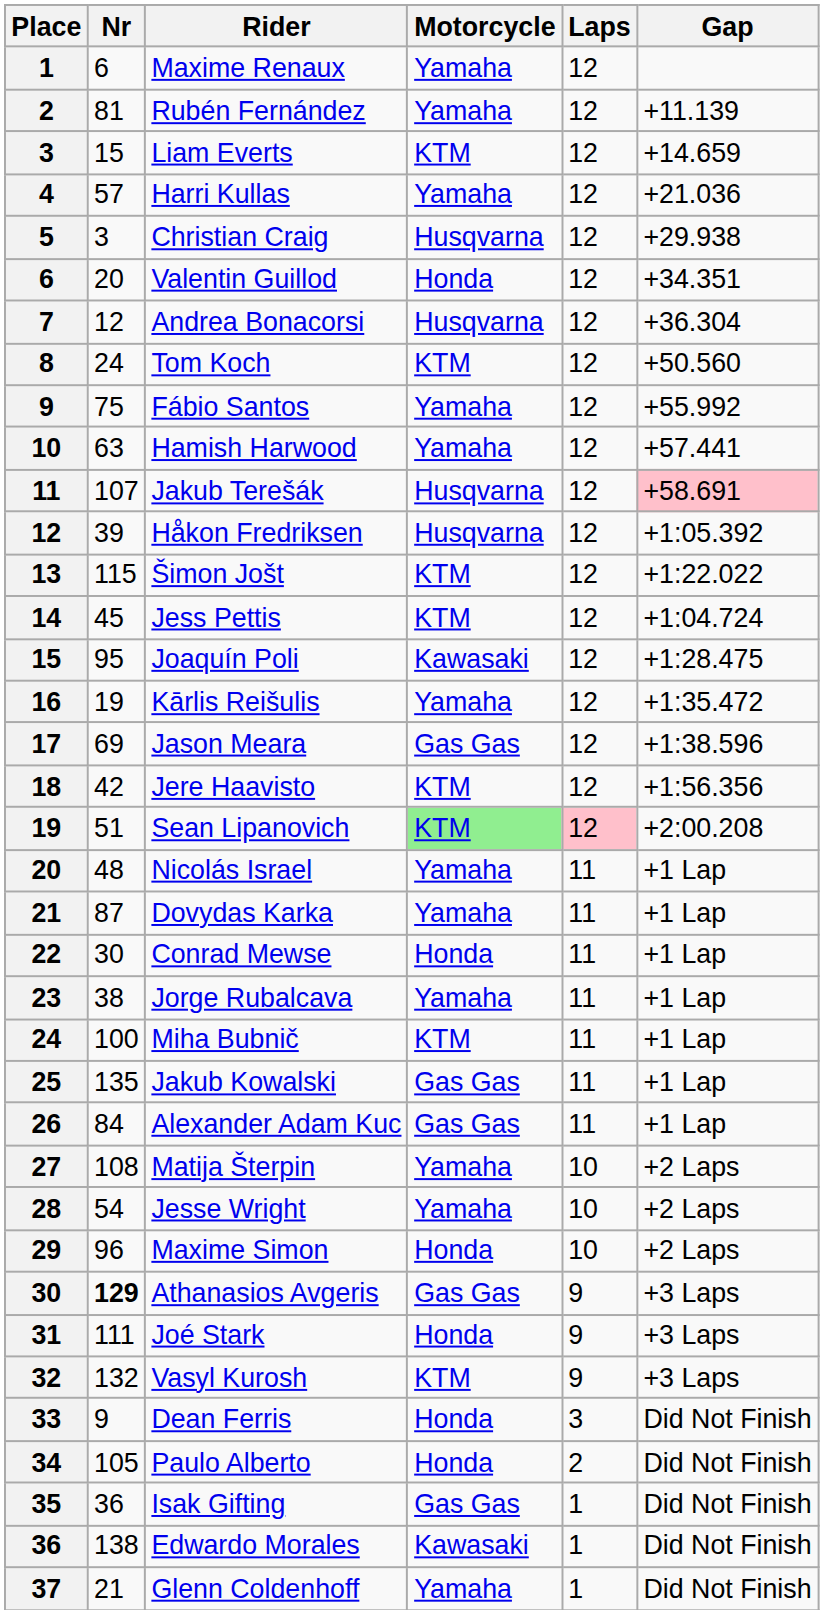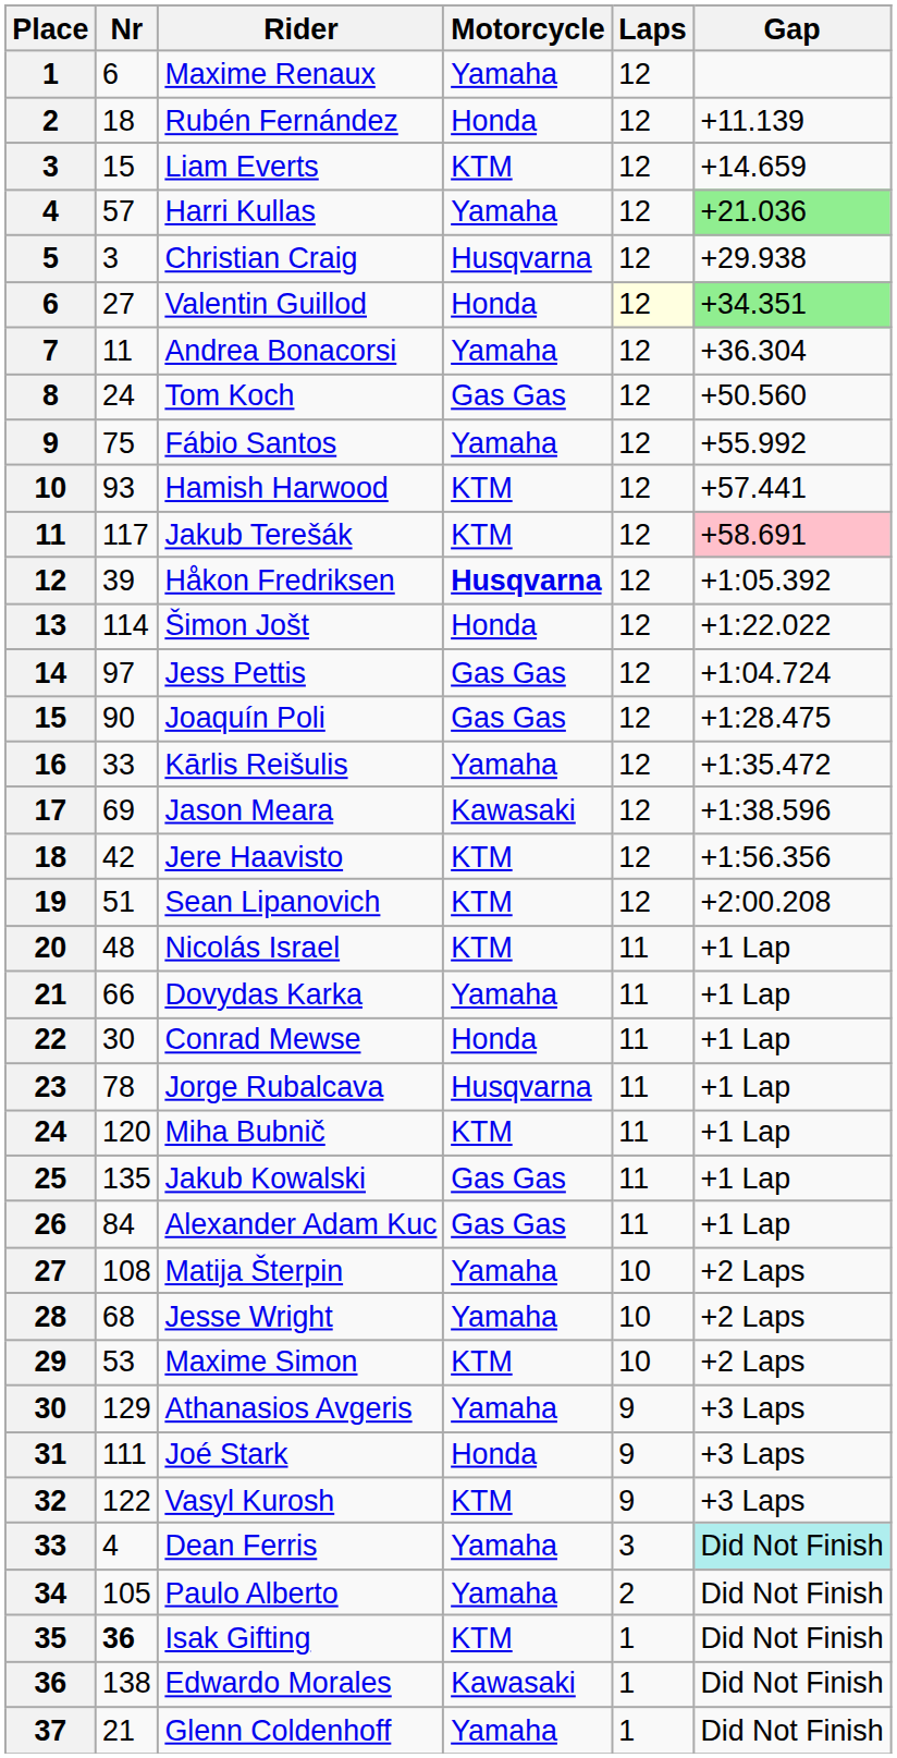 <table class="wikitable" style="font-size: 85%">
 <tr>
 <th>Place</th>
 <th>Nr</th>
 <th>Rider</th>
 <th>Motorcycle</th>
 <th>Laps</th>
 <th>Gap</th>
 </tr>
 <tr>
 <th>1</th>
 <td>6</td>
 <td> <a href='#'>Maxime Renaux</a></td>
 <td><a href='#'>Yamaha</a></td>
 <td>12</td>
 <td></td>
 </tr>
 <tr>
 <th>2</th>
-<td>81</td>
+<td>18</td>
 <td> <a href='#'>Rubén Fernández</a></td>
-<td><a href='#'>Yamaha</a></td>
+<td><a href='#'>Honda</a></td>
 <td>12</td>
 <td>+11.139</td>
 </tr>
 <tr>
 <th>3</th>
 <td>15</td>
 <td> <a href='#'>Liam Everts</a></td>
 <td><a href='#'>KTM</a></td>
 <td>12</td>
 <td>+14.659</td>
 </tr>
 <tr>
 <th>4</th>
 <td>57</td>
 <td> <a href='#'>Harri Kullas</a></td>
 <td><a href='#'>Yamaha</a></td>
 <td>12</td>
-<td>+21.036</td>
+<td style="background: lightgreen;">+21.036</td>
 </tr>
 <tr>
 <th>5</th>
 <td>3</td>
 <td> <a href='#'>Christian Craig</a></td>
 <td><a href='#'>Husqvarna</a></td>
 <td>12</td>
 <td>+29.938</td>
 </tr>
 <tr>
 <th>6</th>
-<td>20</td>
+<td>27</td>
 <td> <a href='#'>Valentin Guillod</a></td>
 <td><a href='#'>Honda</a></td>
-<td>12</td>
-<td>+34.351</td>
+<td style="background: lightyellow;">12</td>
+<td style="background: lightgreen;">+34.351</td>
 </tr>
 <tr>
 <th>7</th>
-<td>12</td>
+<td>11</td>
 <td> <a href='#'>Andrea Bonacorsi</a></td>
-<td><a href='#'>Husqvarna</a></td>
+<td><a href='#'>Yamaha</a></td>
 <td>12</td>
 <td>+36.304</td>
 </tr>
 <tr>
 <th>8</th>
 <td>24</td>
 <td> <a href='#'>Tom Koch</a></td>
-<td><a href='#'>KTM</a></td>
+<td><a href='#'>Gas Gas</a></td>
 <td>12</td>
 <td>+50.560</td>
 </tr>
 <tr>
 <th>9</th>
 <td>75</td>
 <td> <a href='#'>Fábio Santos</a></td>
 <td><a href='#'>Yamaha</a></td>
 <td>12</td>
 <td>+55.992</td>
 </tr>
 <tr>
 <th>10</th>
-<td>63</td>
+<td>93</td>
 <td> <a href='#'>Hamish Harwood</a></td>
-<td><a href='#'>Yamaha</a></td>
+<td><a href='#'>KTM</a></td>
 <td>12</td>
 <td>+57.441</td>
 </tr>
 <tr>
 <th>11</th>
-<td>107</td>
+<td>117</td>
 <td> <a href='#'>Jakub Terešák</a></td>
-<td><a href='#'>Husqvarna</a></td>
+<td><a href='#'>KTM</a></td>
 <td>12</td>
 <td style="background: pink;">+58.691</td>
 </tr>
 <tr>
 <th>12</th>
 <td>39</td>
 <td> <a href='#'>Håkon Fredriksen</a></td>
-<td><a href='#'>Husqvarna</a></td>
+<td><strong><a href='#'>Husqvarna</a></strong></td>
 <td>12</td>
 <td>+1:05.392</td>
 </tr>
 <tr>
 <th>13</th>
-<td>115</td>
+<td>114</td>
 <td> <a href='#'>Šimon Jošt</a></td>
-<td><a href='#'>KTM</a></td>
+<td><a href='#'>Honda</a></td>
 <td>12</td>
 <td>+1:22.022</td>
 </tr>
 <tr>
 <th>14</th>
-<td>45</td>
+<td>97</td>
 <td> <a href='#'>Jess Pettis</a></td>
-<td><a href='#'>KTM</a></td>
+<td><a href='#'>Gas Gas</a></td>
 <td>12</td>
 <td>+1:04.724</td>
 </tr>
 <tr>
 <th>15</th>
-<td>95</td>
+<td>90</td>
 <td> <a href='#'>Joaquín Poli</a></td>
-<td><a href='#'>Kawasaki</a></td>
+<td><a href='#'>Gas Gas</a></td>
 <td>12</td>
 <td>+1:28.475</td>
 </tr>
 <tr>
 <th>16</th>
-<td>19</td>
+<td>33</td>
 <td> <a href='#'>Kārlis Reišulis</a></td>
 <td><a href='#'>Yamaha</a></td>
 <td>12</td>
 <td>+1:35.472</td>
 </tr>
 <tr>
 <th>17</th>
 <td>69</td>
 <td> <a href='#'>Jason Meara</a></td>
-<td><a href='#'>Gas Gas</a></td>
+<td><a href='#'>Kawasaki</a></td>
 <td>12</td>
 <td>+1:38.596</td>
 </tr>
 <tr>
 <th>18</th>
 <td>42</td>
 <td> <a href='#'>Jere Haavisto</a></td>
 <td><a href='#'>KTM</a></td>
 <td>12</td>
 <td>+1:56.356</td>
 </tr>
 <tr>
 <th>19</th>
 <td>51</td>
 <td> <a href='#'>Sean Lipanovich</a></td>
-<td style="background: lightgreen;"><a href='#'>KTM</a></td>
-<td style="background: pink;">12</td>
+<td><a href='#'>KTM</a></td>
+<td>12</td>
 <td>+2:00.208</td>
 </tr>
 <tr>
 <th>20</th>
 <td>48</td>
 <td> <a href='#'>Nicolás Israel</a></td>
-<td><a href='#'>Yamaha</a></td>
+<td><a href='#'>KTM</a></td>
 <td>11</td>
 <td>+1 Lap</td>
 </tr>
 <tr>
 <th>21</th>
-<td>87</td>
+<td>66</td>
 <td> <a href='#'>Dovydas Karka</a></td>
 <td><a href='#'>Yamaha</a></td>
 <td>11</td>
 <td>+1 Lap</td>
 </tr>
 <tr>
 <th>22</th>
 <td>30</td>
 <td> <a href='#'>Conrad Mewse</a></td>
 <td><a href='#'>Honda</a></td>
 <td>11</td>
 <td>+1 Lap</td>
 </tr>
 <tr>
 <th>23</th>
-<td>38</td>
+<td>78</td>
 <td> <a href='#'>Jorge Rubalcava</a></td>
-<td><a href='#'>Yamaha</a></td>
+<td><a href='#'>Husqvarna</a></td>
 <td>11</td>
 <td>+1 Lap</td>
 </tr>
 <tr>
 <th>24</th>
-<td>100</td>
+<td>120</td>
 <td> <a href='#'>Miha Bubnič</a></td>
 <td><a href='#'>KTM</a></td>
 <td>11</td>
 <td>+1 Lap</td>
 </tr>
 <tr>
 <th>25</th>
 <td>135</td>
 <td> <a href='#'>Jakub Kowalski</a></td>
 <td><a href='#'>Gas Gas</a></td>
 <td>11</td>
 <td>+1 Lap</td>
 </tr>
 <tr>
 <th>26</th>
 <td>84</td>
 <td> <a href='#'>Alexander Adam Kuc</a></td>
 <td><a href='#'>Gas Gas</a></td>
 <td>11</td>
 <td>+1 Lap</td>
 </tr>
 <tr>
 <th>27</th>
 <td>108</td>
 <td> <a href='#'>Matija Šterpin</a></td>
 <td><a href='#'>Yamaha</a></td>
 <td>10</td>
 <td>+2 Laps</td>
 </tr>
 <tr>
 <th>28</th>
-<td>54</td>
+<td>68</td>
 <td> <a href='#'>Jesse Wright</a></td>
 <td><a href='#'>Yamaha</a></td>
 <td>10</td>
 <td>+2 Laps</td>
 </tr>
 <tr>
 <th>29</th>
-<td>96</td>
+<td>53</td>
 <td> <a href='#'>Maxime Simon</a></td>
-<td><a href='#'>Honda</a></td>
+<td><a href='#'>KTM</a></td>
 <td>10</td>
 <td>+2 Laps</td>
 </tr>
 <tr>
 <th>30</th>
-<td><strong>129</strong></td>
+<td>129</td>
 <td> <a href='#'>Athanasios Avgeris</a></td>
-<td><a href='#'>Gas Gas</a></td>
+<td><a href='#'>Yamaha</a></td>
 <td>9</td>
 <td>+3 Laps</td>
 </tr>
 <tr>
 <th>31</th>
 <td>111</td>
 <td> <a href='#'>Joé Stark</a></td>
 <td><a href='#'>Honda</a></td>
 <td>9</td>
 <td>+3 Laps</td>
 </tr>
 <tr>
 <th>32</th>
-<td>132</td>
+<td>122</td>
 <td> <a href='#'>Vasyl Kurosh</a></td>
 <td><a href='#'>KTM</a></td>
 <td>9</td>
 <td>+3 Laps</td>
 </tr>
 <tr>
 <th>33</th>
-<td>9</td>
+<td>4</td>
 <td> <a href='#'>Dean Ferris</a></td>
-<td><a href='#'>Honda</a></td>
+<td><a href='#'>Yamaha</a></td>
 <td>3</td>
-<td>Did Not Finish</td>
+<td style="background: paleturquoise;">Did Not Finish</td>
 </tr>
 <tr>
 <th>34</th>
 <td>105</td>
 <td> <a href='#'>Paulo Alberto</a></td>
-<td><a href='#'>Honda</a></td>
+<td><a href='#'>Yamaha</a></td>
 <td>2</td>
 <td>Did Not Finish</td>
 </tr>
 <tr>
 <th>35</th>
-<td>36</td>
+<td><strong>36</strong></td>
 <td> <a href='#'>Isak Gifting</a></td>
-<td><a href='#'>Gas Gas</a></td>
+<td><a href='#'>KTM</a></td>
 <td>1</td>
 <td>Did Not Finish</td>
 </tr>
 <tr>
 <th>36</th>
 <td>138</td>
 <td> <a href='#'>Edwardo Morales</a></td>
 <td><a href='#'>Kawasaki</a></td>
 <td>1</td>
 <td>Did Not Finish</td>
 </tr>
 <tr>
 <th>37</th>
 <td>21</td>
 <td> <a href='#'>Glenn Coldenhoff</a></td>
 <td><a href='#'>Yamaha</a></td>
 <td>1</td>
 <td>Did Not Finish</td>
 </tr>
 <tr>
 </tr>
 </table>
